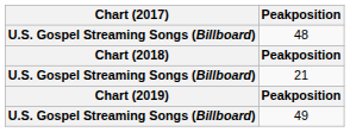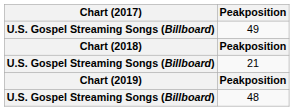 <table class="wikitable plainrowheaders">
 <tr>
 <th scope="col">Chart (2017)</th>
 <th scope="col">Peakposition</th>
 </tr>
 <tr>
 <th scope="row">U.S. Gospel Streaming Songs (<em>Billboard</em>)</th>
-<td style="text-align:center;">48</td>
+<td style="text-align:center;">49</td>
 </tr>
 <tr>
 <th scope="col">Chart (2018)</th>
 <th scope="col">Peakposition</th>
 </tr>
 <tr>
 <th scope="row">U.S. Gospel Streaming Songs (<em>Billboard</em>)</th>
 <td style="text-align:center;">21</td>
 </tr>
 <tr>
 <th scope="col">Chart (2019)</th>
 <th scope="col">Peakposition</th>
 </tr>
 <tr>
 <th scope="row">U.S. Gospel Streaming Songs (<em>Billboard</em>)</th>
-<td style="text-align:center;">49</td>
+<td style="text-align:center;">48</td>
 </tr>
 </table>
